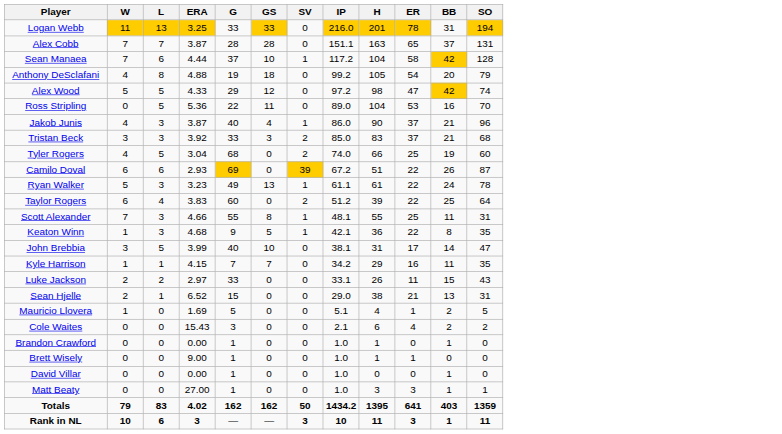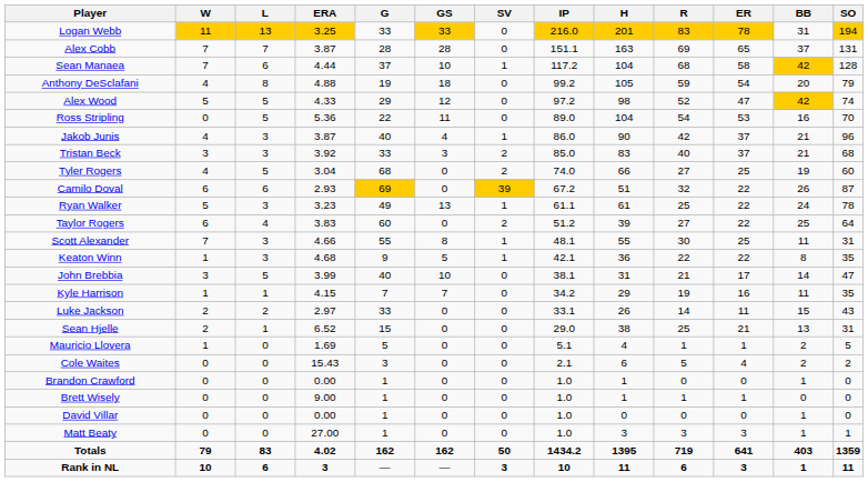 <table class=wikitable style="text-align:center">
 <tr>
 <th bgcolor=#DDDDFF; width="20%">Player</th>
 <th bgcolor=#DDDDFF; width="7%">W</th>
 <th bgcolor=#DDDDFF; width="7%">L</th>
 <th bgcolor=#DDDDFF; width="7%">ERA</th>
 <th bgcolor=#DDDDFF; width="7%">G</th>
 <th bgcolor=#DDDDFF; width="7%">GS</th>
 <th bgcolor=#DDDDFF; width="7%">SV</th>
 <th bgcolor=#DDDDFF; width="7%">IP</th>
 <th bgcolor=#DDDDFF; width="7%">H</th>
+<th bgcolor=#DDDDFF; width="7%">R</th>
 <th bgcolor=#DDDDFF; width="7%">ER</th>
 <th bgcolor=#DDDDFF; width="7%">BB</th>
 <th bgcolor=#DDDDFF; width="7%">SO</th>
 </tr>
 <tr>
 <td><a href='#'>Logan Webb</a></td>
 <td bgcolor=#ffcc00>11</td>
 <td bgcolor=#ffcc00>13</td>
 <td bgcolor=#ffcc00>3.25</td>
 <td>33</td>
 <td bgcolor=#ffcc00>33</td>
 <td>0</td>
 <td bgcolor=#ffcc00>216.0</td>
 <td bgcolor=#ffcc00>201</td>
+<td bgcolor=#ffcc00>83</td>
 <td bgcolor=#ffcc00>78</td>
 <td>31</td>
 <td bgcolor=#ffcc00>194</td>
 </tr>
 <tr>
 <td><a href='#'>Alex Cobb</a></td>
 <td>7</td>
 <td>7</td>
 <td>3.87</td>
 <td>28</td>
 <td>28</td>
 <td>0</td>
 <td>151.1</td>
 <td>163</td>
+<td>69</td>
 <td>65</td>
 <td>37</td>
 <td>131</td>
 </tr>
 <tr>
 <td><a href='#'>Sean Manaea</a></td>
 <td>7</td>
 <td>6</td>
 <td>4.44</td>
 <td>37</td>
 <td>10</td>
 <td>1</td>
 <td>117.2</td>
 <td>104</td>
+<td>68</td>
 <td>58</td>
 <td bgcolor=#ffcc00>42</td>
 <td>128</td>
 </tr>
 <tr>
 <td><a href='#'>Anthony DeSclafani</a></td>
 <td>4</td>
 <td>8</td>
 <td>4.88</td>
 <td>19</td>
 <td>18</td>
 <td>0</td>
 <td>99.2</td>
 <td>105</td>
+<td>59</td>
 <td>54</td>
 <td>20</td>
 <td>79</td>
 </tr>
 <tr>
 <td><a href='#'>Alex Wood</a></td>
 <td>5</td>
 <td>5</td>
 <td>4.33</td>
 <td>29</td>
 <td>12</td>
 <td>0</td>
 <td>97.2</td>
 <td>98</td>
+<td>52</td>
 <td>47</td>
 <td bgcolor=#ffcc00>42</td>
 <td>74</td>
 </tr>
 <tr>
 <td><a href='#'>Ross Stripling</a></td>
 <td>0</td>
 <td>5</td>
 <td>5.36</td>
 <td>22</td>
 <td>11</td>
 <td>0</td>
 <td>89.0</td>
 <td>104</td>
+<td>54</td>
 <td>53</td>
 <td>16</td>
 <td>70</td>
 </tr>
 <tr>
 <td><a href='#'>Jakob Junis</a></td>
 <td>4</td>
 <td>3</td>
 <td>3.87</td>
 <td>40</td>
 <td>4</td>
 <td>1</td>
 <td>86.0</td>
 <td>90</td>
+<td>42</td>
 <td>37</td>
 <td>21</td>
 <td>96</td>
 </tr>
 <tr>
 <td><a href='#'>Tristan Beck</a></td>
 <td>3</td>
 <td>3</td>
 <td>3.92</td>
 <td>33</td>
 <td>3</td>
 <td>2</td>
 <td>85.0</td>
 <td>83</td>
+<td>40</td>
 <td>37</td>
 <td>21</td>
 <td>68</td>
 </tr>
 <tr>
 <td><a href='#'>Tyler Rogers</a></td>
 <td>4</td>
 <td>5</td>
 <td>3.04</td>
 <td>68</td>
 <td>0</td>
 <td>2</td>
 <td>74.0</td>
 <td>66</td>
+<td>27</td>
 <td>25</td>
 <td>19</td>
 <td>60</td>
 </tr>
 <tr>
 <td><a href='#'>Camilo Doval</a></td>
 <td>6</td>
 <td>6</td>
 <td>2.93</td>
 <td bgcolor=#ffcc00>69</td>
 <td>0</td>
 <td bgcolor=#ffcc00>39</td>
 <td>67.2</td>
 <td>51</td>
+<td>32</td>
 <td>22</td>
 <td>26</td>
 <td>87</td>
 </tr>
 <tr>
 <td><a href='#'>Ryan Walker</a></td>
 <td>5</td>
 <td>3</td>
 <td>3.23</td>
 <td>49</td>
 <td>13</td>
 <td>1</td>
 <td>61.1</td>
 <td>61</td>
+<td>25</td>
 <td>22</td>
 <td>24</td>
 <td>78</td>
 </tr>
 <tr>
 <td><a href='#'>Taylor Rogers</a></td>
 <td>6</td>
 <td>4</td>
 <td>3.83</td>
 <td>60</td>
 <td>0</td>
 <td>2</td>
 <td>51.2</td>
 <td>39</td>
+<td>27</td>
 <td>22</td>
 <td>25</td>
 <td>64</td>
 </tr>
 <tr>
 <td><a href='#'>Scott Alexander</a></td>
 <td>7</td>
 <td>3</td>
 <td>4.66</td>
 <td>55</td>
 <td>8</td>
 <td>1</td>
 <td>48.1</td>
 <td>55</td>
+<td>30</td>
 <td>25</td>
 <td>11</td>
 <td>31</td>
 </tr>
 <tr>
 <td><a href='#'>Keaton Winn</a></td>
 <td>1</td>
 <td>3</td>
 <td>4.68</td>
 <td>9</td>
 <td>5</td>
 <td>1</td>
 <td>42.1</td>
 <td>36</td>
 <td>22</td>
+<td>22</td>
 <td>8</td>
 <td>35</td>
 </tr>
 <tr>
 <td><a href='#'>John Brebbia</a></td>
 <td>3</td>
 <td>5</td>
 <td>3.99</td>
 <td>40</td>
 <td>10</td>
 <td>0</td>
 <td>38.1</td>
 <td>31</td>
+<td>21</td>
 <td>17</td>
 <td>14</td>
 <td>47</td>
 </tr>
 <tr>
 <td><a href='#'>Kyle Harrison</a></td>
 <td>1</td>
 <td>1</td>
 <td>4.15</td>
 <td>7</td>
 <td>7</td>
 <td>0</td>
 <td>34.2</td>
 <td>29</td>
+<td>19</td>
 <td>16</td>
 <td>11</td>
 <td>35</td>
 </tr>
 <tr>
 <td><a href='#'>Luke Jackson</a></td>
 <td>2</td>
 <td>2</td>
 <td>2.97</td>
 <td>33</td>
 <td>0</td>
 <td>0</td>
 <td>33.1</td>
 <td>26</td>
+<td>14</td>
 <td>11</td>
 <td>15</td>
 <td>43</td>
 </tr>
 <tr>
 <td><a href='#'>Sean Hjelle</a></td>
 <td>2</td>
 <td>1</td>
 <td>6.52</td>
 <td>15</td>
 <td>0</td>
 <td>0</td>
 <td>29.0</td>
 <td>38</td>
+<td>25</td>
 <td>21</td>
 <td>13</td>
 <td>31</td>
 </tr>
 <tr>
 <td><a href='#'>Mauricio Llovera</a></td>
 <td>1</td>
 <td>0</td>
 <td>1.69</td>
 <td>5</td>
 <td>0</td>
 <td>0</td>
 <td>5.1</td>
 <td>4</td>
 <td>1</td>
+<td>1</td>
 <td>2</td>
 <td>5</td>
 </tr>
 <tr>
 <td><a href='#'>Cole Waites</a></td>
 <td>0</td>
 <td>0</td>
 <td>15.43</td>
 <td>3</td>
 <td>0</td>
 <td>0</td>
 <td>2.1</td>
 <td>6</td>
+<td>5</td>
 <td>4</td>
 <td>2</td>
 <td>2</td>
 </tr>
 <tr>
 <td><a href='#'>Brandon Crawford</a></td>
 <td>0</td>
 <td>0</td>
 <td>0.00</td>
 <td>1</td>
 <td>0</td>
 <td>0</td>
 <td>1.0</td>
 <td>1</td>
 <td>0</td>
+<td>0</td>
 <td>1</td>
 <td>0</td>
 </tr>
 <tr>
 <td><a href='#'>Brett Wisely</a></td>
 <td>0</td>
 <td>0</td>
 <td>9.00</td>
 <td>1</td>
 <td>0</td>
 <td>0</td>
 <td>1.0</td>
+<td>1</td>
 <td>1</td>
 <td>1</td>
 <td>0</td>
 <td>0</td>
 </tr>
 <tr>
 <td><a href='#'>David Villar</a></td>
 <td>0</td>
 <td>0</td>
 <td>0.00</td>
 <td>1</td>
 <td>0</td>
 <td>0</td>
 <td>1.0</td>
 <td>0</td>
 <td>0</td>
+<td>0</td>
 <td>1</td>
 <td>0</td>
 </tr>
 <tr>
 <td><a href='#'>Matt Beaty</a></td>
 <td>0</td>
 <td>0</td>
 <td>27.00</td>
 <td>1</td>
 <td>0</td>
 <td>0</td>
 <td>1.0</td>
+<td>3</td>
 <td>3</td>
 <td>3</td>
 <td>1</td>
 <td>1</td>
 </tr>
 <tr>
 <td><strong>Totals</strong></td>
 <td><strong>79</strong></td>
 <td><strong>83</strong></td>
 <td><strong>4.02</strong></td>
 <td><strong>162</strong></td>
 <td><strong>162</strong></td>
 <td><strong>50</strong></td>
 <td><strong>1434.2</strong></td>
 <td><strong>1395</strong></td>
+<td><strong>719</strong></td>
 <td><strong>641</strong></td>
 <td><strong>403</strong></td>
 <td><strong>1359</strong></td>
 </tr>
 <tr>
 <td><strong>Rank in NL</strong></td>
 <td><strong>10</strong></td>
 <td><strong>6</strong></td>
 <td><strong>3</strong></td>
 <td>—</td>
 <td>—</td>
 <td><strong>3</strong></td>
 <td><strong>10</strong></td>
 <td><strong>11</strong></td>
+<td><strong>6</strong></td>
 <td><strong>3</strong></td>
 <td><strong>1</strong></td>
 <td><strong>11</strong></td>
 </tr>
 </table>
